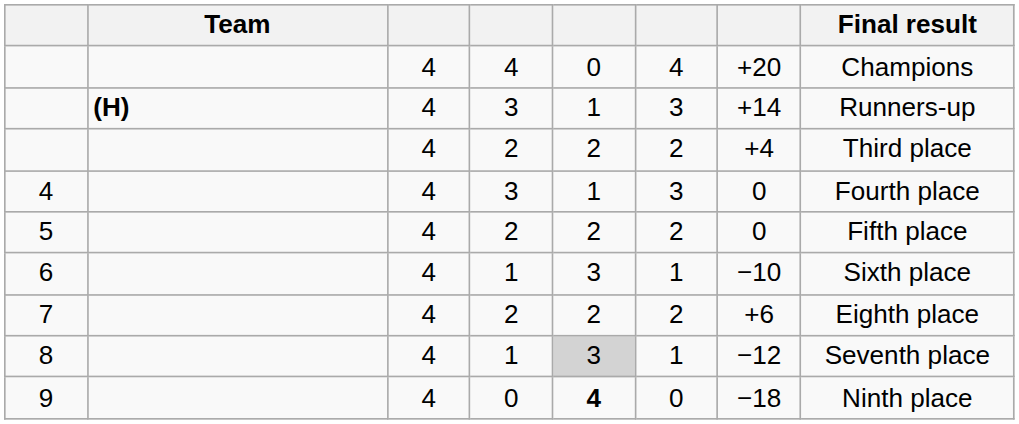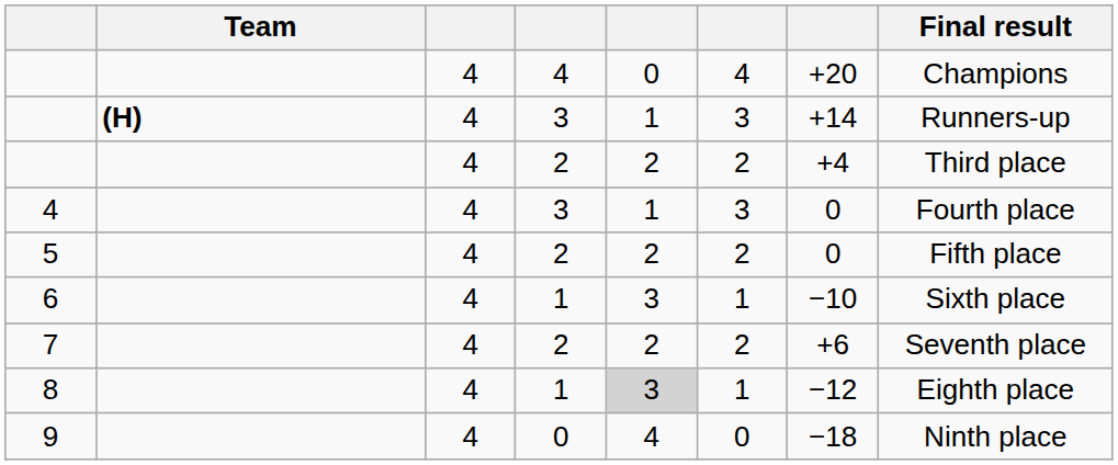 <table class="wikitable" style="text-align:center;" width="620">
 <tr>
 <th width="5.5%"></th>
 <th width="20%">Team</th>
 <th width="5.5%"></th>
 <th width="5.5%"></th>
 <th width="5.5%"></th>
 <th width="5.5%"></th>
 <th width="5.5%"></th>
 <th width="14%">Final result</th>
 </tr>
 <tr>
 <td></td>
 <td align="left"></td>
 <td>4</td>
 <td>4</td>
 <td>0</td>
 <td>4</td>
 <td>+20</td>
 <td>Champions</td>
 </tr>
 <tr>
 <td></td>
 <td align="left"> <strong>(H)</strong></td>
 <td>4</td>
 <td>3</td>
 <td>1</td>
 <td>3</td>
 <td>+14</td>
 <td>Runners-up</td>
 </tr>
 <tr>
 <td></td>
 <td align="left"></td>
 <td>4</td>
 <td>2</td>
 <td>2</td>
 <td>2</td>
 <td>+4</td>
 <td>Third place</td>
 </tr>
 <tr>
 <td>4</td>
 <td align="left"></td>
 <td>4</td>
 <td>3</td>
 <td>1</td>
 <td>3</td>
 <td>0</td>
 <td>Fourth place</td>
 </tr>
 <tr>
 <td>5</td>
 <td align="left"></td>
 <td>4</td>
 <td>2</td>
 <td>2</td>
 <td>2</td>
 <td>0</td>
 <td>Fifth place</td>
 </tr>
 <tr>
 <td>6</td>
 <td align="left"></td>
 <td>4</td>
 <td>1</td>
 <td>3</td>
 <td>1</td>
 <td>−10</td>
 <td>Sixth place</td>
 </tr>
 <tr>
 <td>7</td>
 <td align="left"></td>
 <td>4</td>
 <td>2</td>
 <td>2</td>
 <td>2</td>
 <td>+6</td>
-<td>Eighth place</td>
+<td>Seventh place</td>
 </tr>
 <tr>
 <td>8</td>
 <td align="left"></td>
 <td>4</td>
 <td>1</td>
 <td style="background: lightgrey;">3</td>
 <td>1</td>
 <td>−12</td>
-<td>Seventh place</td>
+<td>Eighth place</td>
 </tr>
 <tr>
 <td>9</td>
 <td align="left"></td>
 <td>4</td>
 <td>0</td>
-<td><strong>4</strong></td>
+<td>4</td>
 <td>0</td>
 <td>−18</td>
 <td>Ninth place</td>
 </tr>
 </table>
